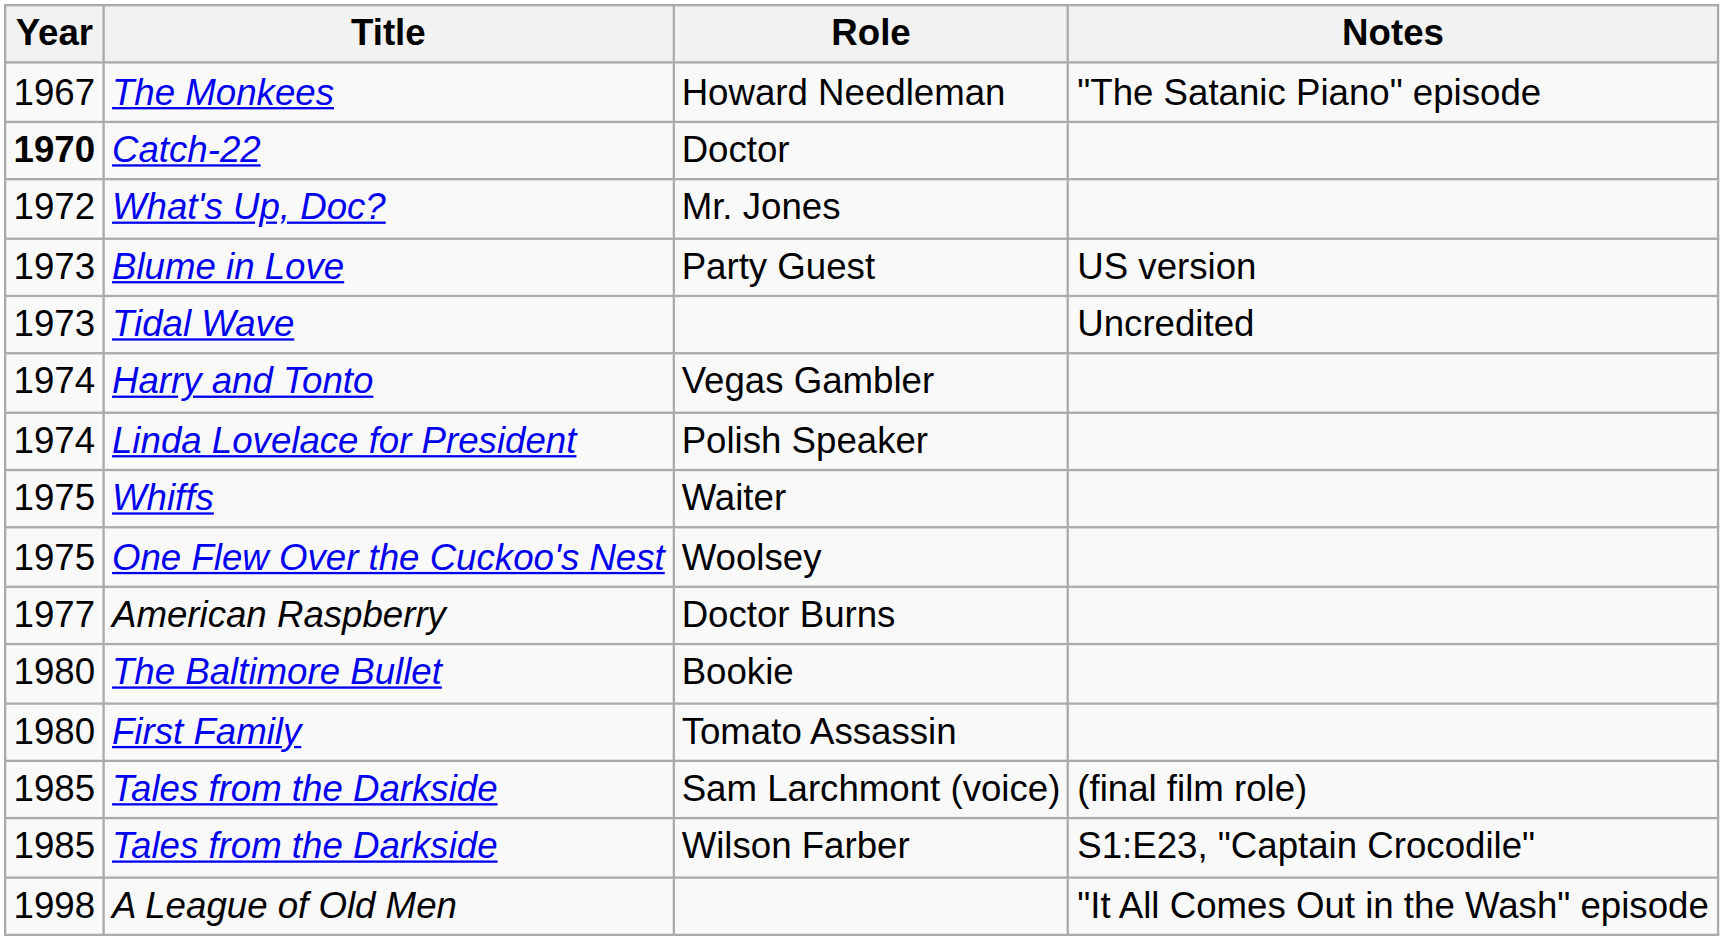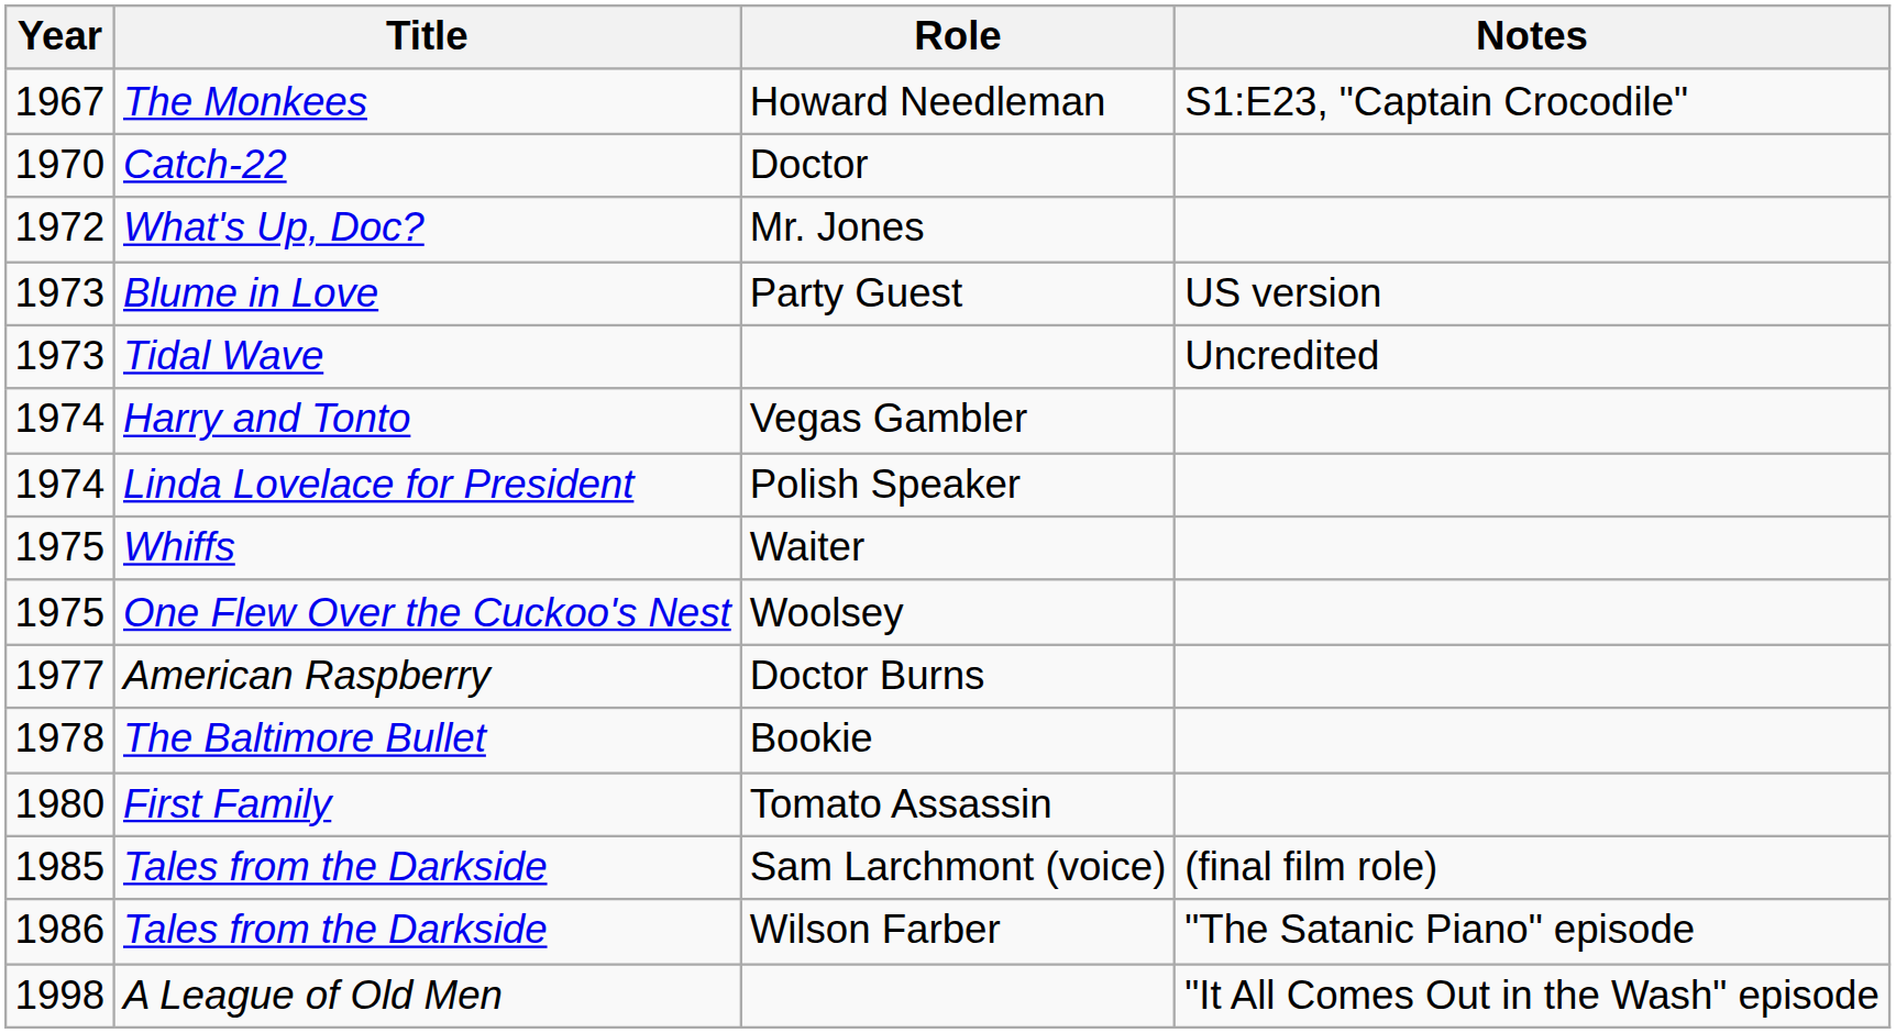 <table class="wikitable">
 <tr>
 <th>Year</th>
 <th>Title</th>
 <th>Role</th>
 <th>Notes</th>
 </tr>
 <tr>
 <td>1967</td>
 <td><em><a href='#'>The Monkees</a></em></td>
 <td>Howard Needleman</td>
-<td>"The Satanic Piano" episode</td>
+<td>S1:E23, "Captain Crocodile"</td>
 </tr>
 <tr>
-<td><strong>1970</strong></td>
+<td>1970</td>
 <td><em><a href='#'>Catch-22</a></em></td>
 <td>Doctor</td>
 <td></td>
 </tr>
 <tr>
 <td>1972</td>
 <td><em><a href='#'>What's Up, Doc?</a></em></td>
 <td>Mr. Jones</td>
 <td></td>
 </tr>
 <tr>
 <td>1973</td>
 <td><em><a href='#'>Blume in Love</a></em></td>
 <td>Party Guest</td>
 <td>US version</td>
 </tr>
 <tr>
 <td>1973</td>
 <td><em><a href='#'>Tidal Wave</a></em></td>
 <td></td>
 <td>Uncredited</td>
 </tr>
 <tr>
 <td>1974</td>
 <td><em><a href='#'>Harry and Tonto</a></em></td>
 <td>Vegas Gambler</td>
 <td></td>
 </tr>
 <tr>
 <td>1974</td>
 <td><em><a href='#'>Linda Lovelace for President</a></em></td>
 <td>Polish Speaker</td>
 <td></td>
 </tr>
 <tr>
 <td>1975</td>
 <td><em><a href='#'>Whiffs</a></em></td>
 <td>Waiter</td>
 <td></td>
 </tr>
 <tr>
 <td>1975</td>
 <td><em><a href='#'>One Flew Over the Cuckoo's Nest</a></em></td>
 <td>Woolsey</td>
 <td></td>
 </tr>
 <tr>
 <td>1977</td>
 <td><em>American Raspberry</em></td>
 <td>Doctor Burns</td>
 <td></td>
 </tr>
 <tr>
-<td>1980</td>
+<td>1978</td>
 <td><em><a href='#'>The Baltimore Bullet</a></em></td>
 <td>Bookie</td>
 <td></td>
 </tr>
 <tr>
 <td>1980</td>
 <td><em><a href='#'>First Family</a></em></td>
 <td>Tomato Assassin</td>
 <td></td>
 </tr>
 <tr>
 <td>1985</td>
 <td><em><a href='#'>Tales from the Darkside</a></em></td>
 <td>Sam Larchmont (voice)</td>
 <td>(final film role)</td>
 </tr>
 <tr>
-<td>1985</td>
+<td>1986</td>
 <td><em><a href='#'>Tales from the Darkside</a></em></td>
 <td>Wilson Farber</td>
-<td>S1:E23, "Captain Crocodile"</td>
+<td>"The Satanic Piano" episode</td>
 </tr>
 <tr>
 <td>1998</td>
 <td><em>A League of Old Men</em></td>
 <td></td>
 <td>"It All Comes Out in the Wash" episode</td>
 </tr>
 </table>
